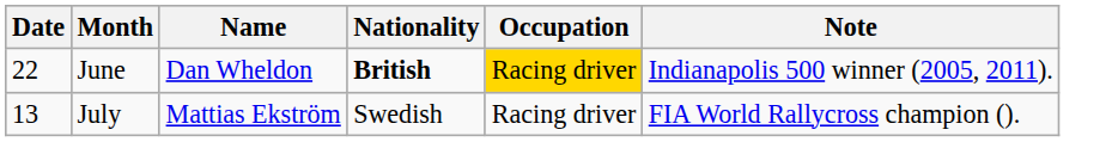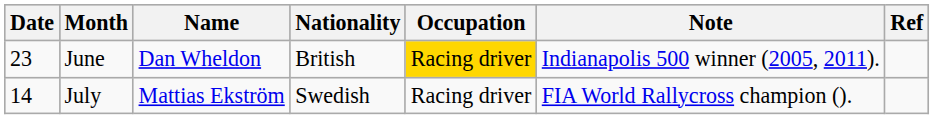 <table class="wikitable" style="font-size:85%;">
 <tr>
 <th>Date</th>
 <th>Month</th>
 <th>Name</th>
 <th>Nationality</th>
 <th>Occupation</th>
 <th>Note</th>
+<th>Ref</th>
 </tr>
 <tr>
-<td>22</td>
+<td>23</td>
 <td>June</td>
 <td><a href='#'>Dan Wheldon</a></td>
-<td><strong>British</strong></td>
+<td>British</td>
 <td style="background: gold;">Racing driver</td>
 <td><a href='#'>Indianapolis 500</a> winner (<a href='#'>2005</a>, <a href='#'>2011</a>).</td>
+<td></td>
 </tr>
 <tr>
-<td>13</td>
+<td>14</td>
 <td>July</td>
 <td><a href='#'>Mattias Ekström</a></td>
 <td>Swedish</td>
 <td>Racing driver</td>
 <td><a href='#'>FIA World Rallycross</a> champion ().</td>
+<td></td>
 </tr>
 </table>
